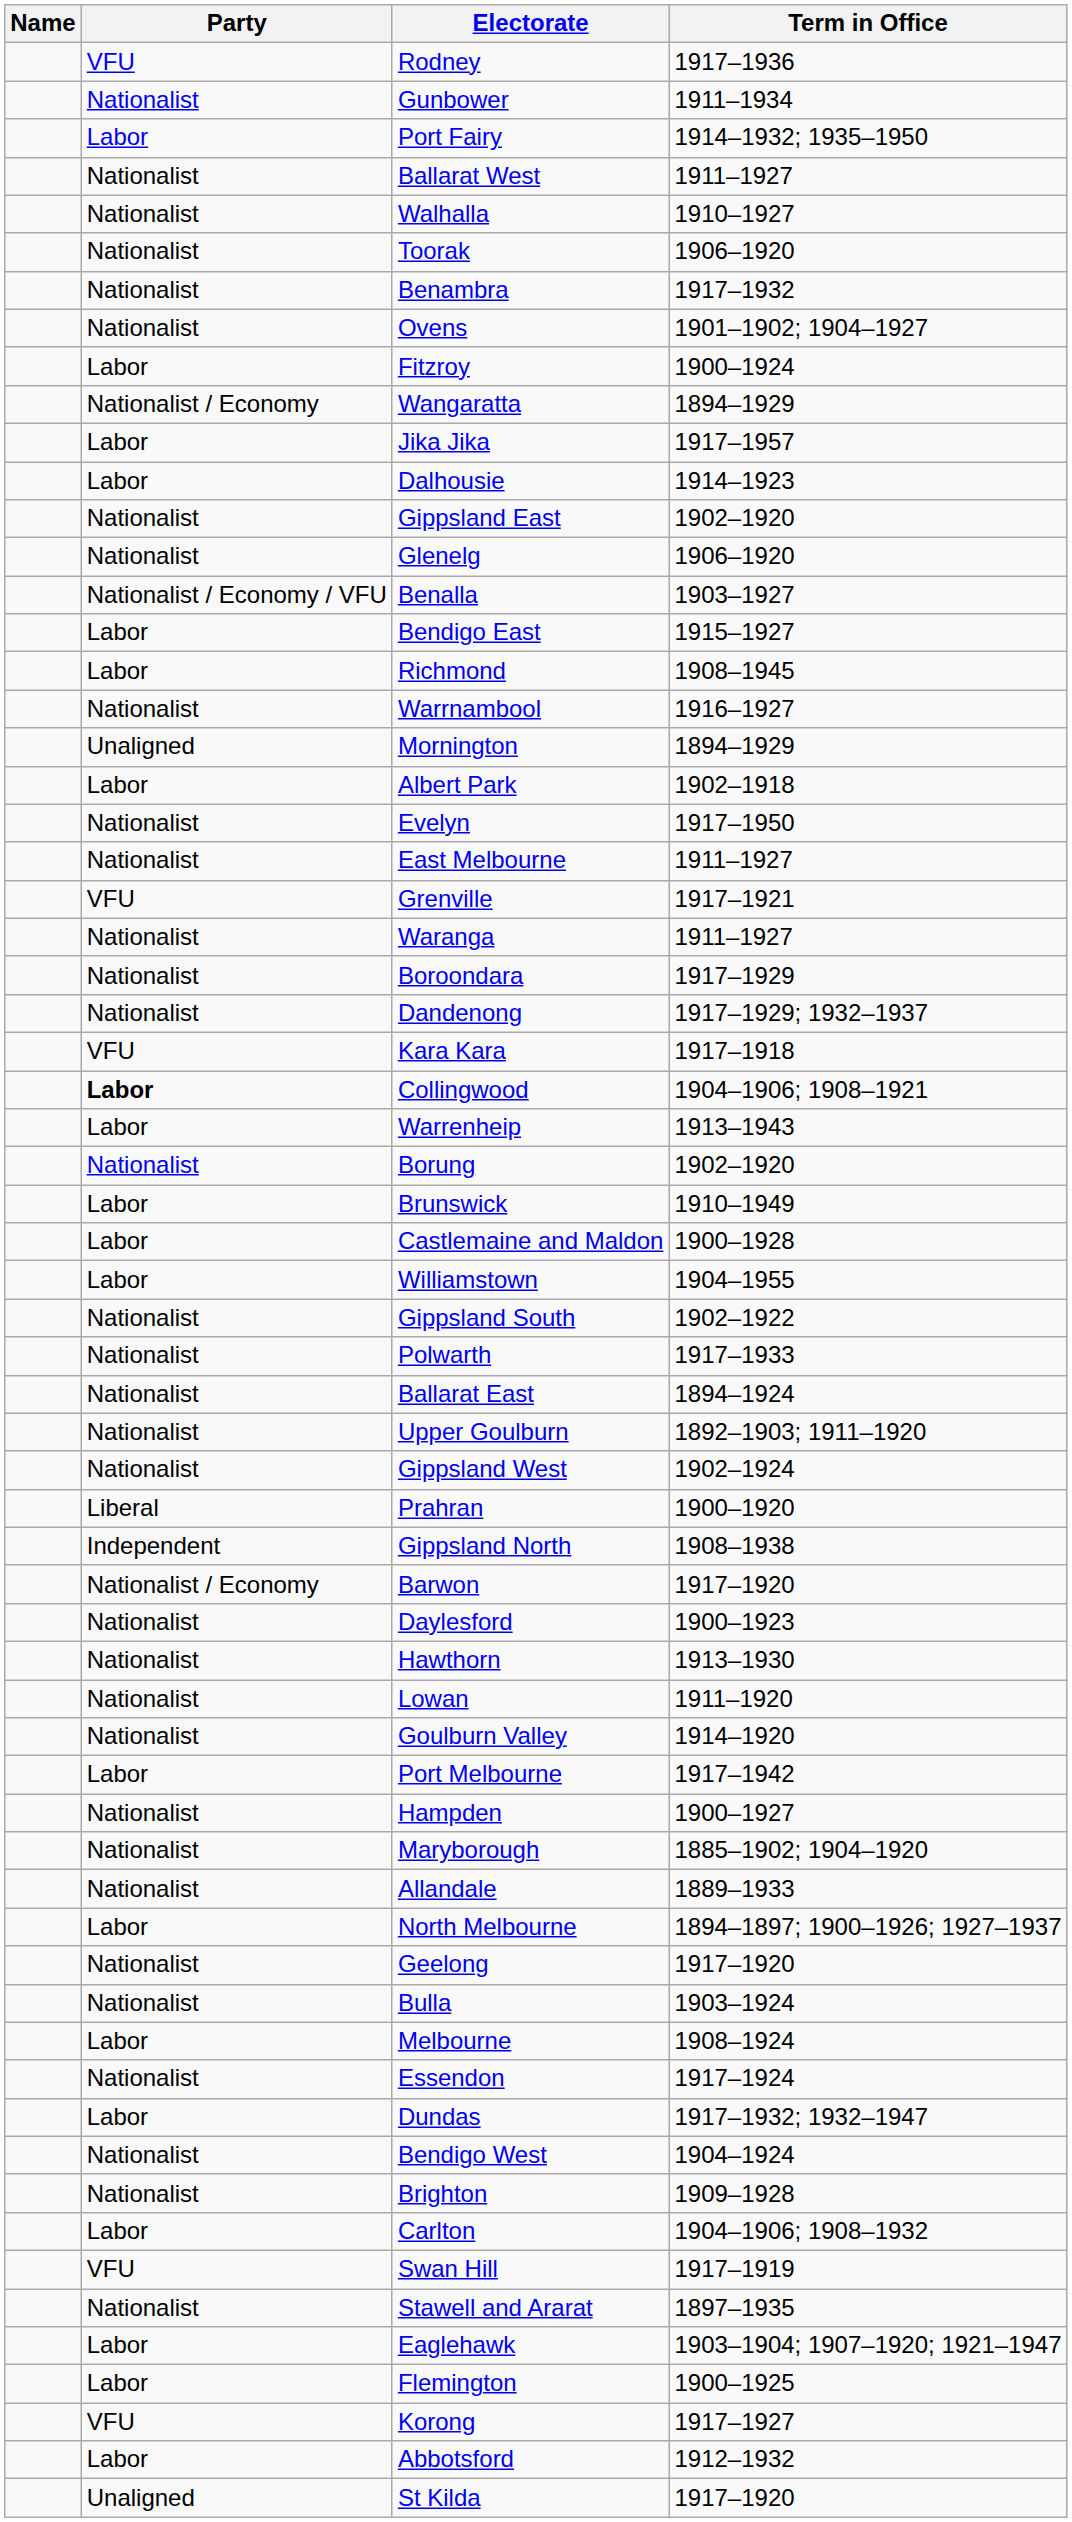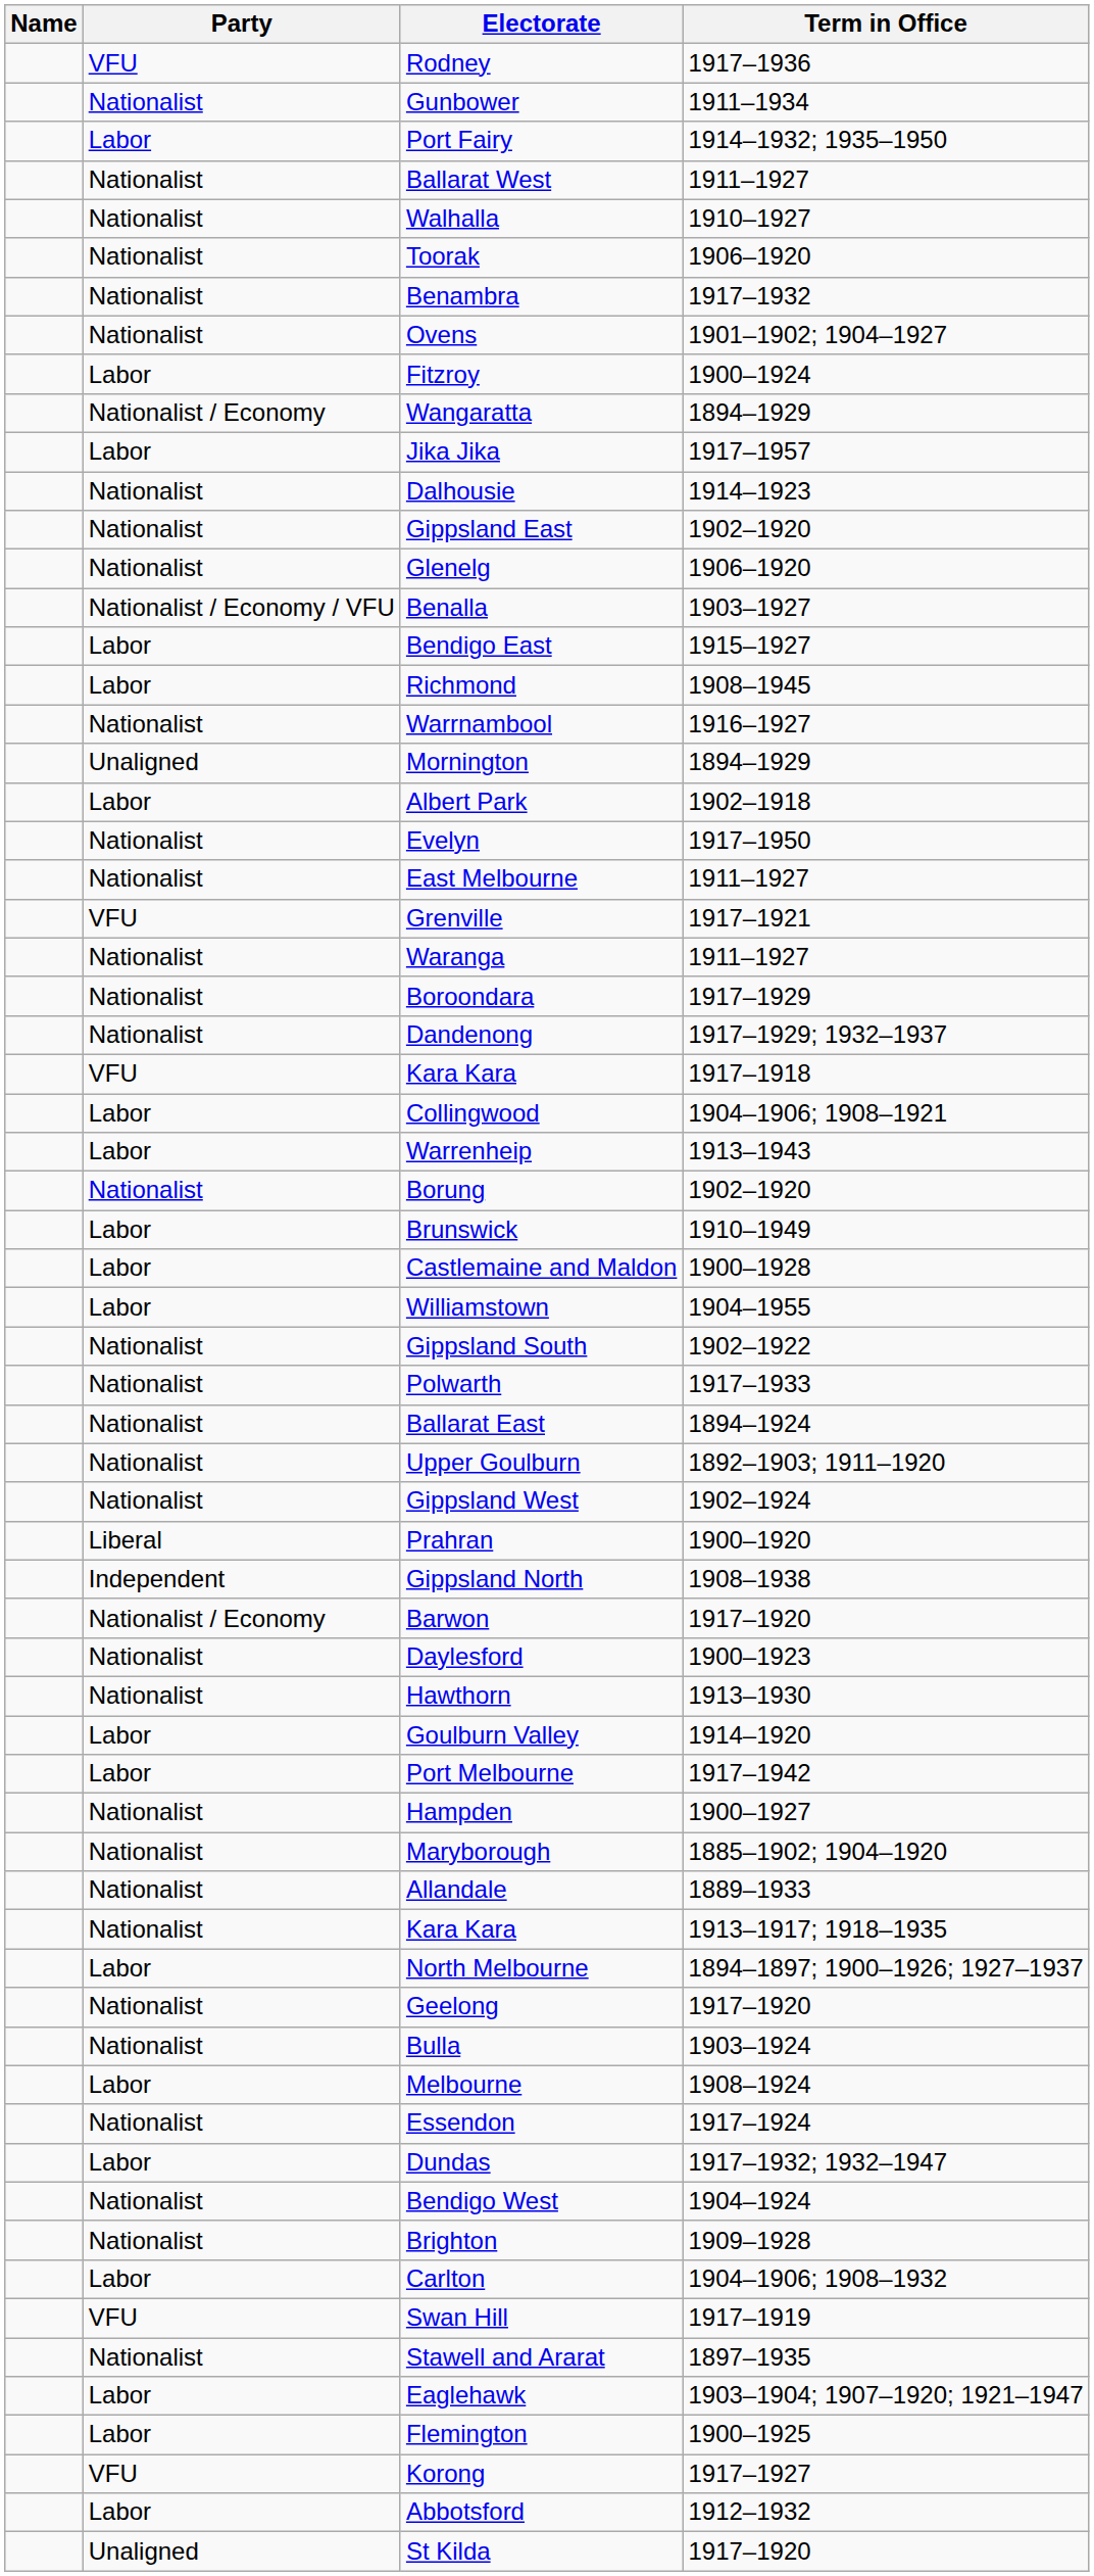 <table class="wikitable sortable">
 <tr>
 <th>Name</th>
 <th>Party</th>
 <th><a href='#'>Electorate</a></th>
 <th>Term in Office</th>
 </tr>
 <tr>
 <td></td>
 <td><a href='#'>VFU</a></td>
 <td><a href='#'>Rodney</a></td>
 <td>1917–1936</td>
 </tr>
 <tr>
 <td></td>
 <td><a href='#'>Nationalist</a></td>
 <td><a href='#'>Gunbower</a></td>
 <td>1911–1934</td>
 </tr>
 <tr>
 <td></td>
 <td><a href='#'>Labor</a></td>
 <td><a href='#'>Port Fairy</a></td>
 <td>1914–1932; 1935–1950</td>
 </tr>
 <tr>
 <td></td>
 <td>Nationalist</td>
 <td><a href='#'>Ballarat West</a></td>
 <td>1911–1927</td>
 </tr>
 <tr>
 <td></td>
 <td>Nationalist</td>
 <td><a href='#'>Walhalla</a></td>
 <td>1910–1927</td>
 </tr>
 <tr>
 <td></td>
 <td>Nationalist</td>
 <td><a href='#'>Toorak</a></td>
 <td>1906–1920</td>
 </tr>
 <tr>
 <td></td>
 <td>Nationalist</td>
 <td><a href='#'>Benambra</a></td>
 <td>1917–1932</td>
 </tr>
 <tr>
 <td></td>
 <td>Nationalist</td>
 <td><a href='#'>Ovens</a></td>
 <td>1901–1902; 1904–1927</td>
 </tr>
 <tr>
 <td></td>
 <td>Labor</td>
 <td><a href='#'>Fitzroy</a></td>
 <td>1900–1924</td>
 </tr>
 <tr>
 <td></td>
 <td>Nationalist / Economy</td>
 <td><a href='#'>Wangaratta</a></td>
 <td>1894–1929</td>
 </tr>
 <tr>
 <td></td>
 <td>Labor</td>
 <td><a href='#'>Jika Jika</a></td>
 <td>1917–1957</td>
 </tr>
 <tr>
 <td></td>
-<td>Labor</td>
+<td>Nationalist</td>
 <td><a href='#'>Dalhousie</a></td>
 <td>1914–1923</td>
 </tr>
 <tr>
 <td></td>
 <td>Nationalist</td>
 <td><a href='#'>Gippsland East</a></td>
 <td>1902–1920</td>
 </tr>
 <tr>
 <td></td>
 <td>Nationalist</td>
 <td><a href='#'>Glenelg</a></td>
 <td>1906–1920</td>
 </tr>
 <tr>
 <td></td>
 <td>Nationalist / Economy / VFU</td>
 <td><a href='#'>Benalla</a></td>
 <td>1903–1927</td>
 </tr>
 <tr>
 <td></td>
 <td>Labor</td>
 <td><a href='#'>Bendigo East</a></td>
 <td>1915–1927</td>
 </tr>
 <tr>
 <td></td>
 <td>Labor</td>
 <td><a href='#'>Richmond</a></td>
 <td>1908–1945</td>
 </tr>
 <tr>
 <td></td>
 <td>Nationalist</td>
 <td><a href='#'>Warrnambool</a></td>
 <td>1916–1927</td>
 </tr>
 <tr>
 <td></td>
 <td>Unaligned</td>
 <td><a href='#'>Mornington</a></td>
 <td>1894–1929</td>
 </tr>
 <tr>
 <td> </td>
 <td>Labor</td>
 <td><a href='#'>Albert Park</a></td>
 <td>1902–1918</td>
 </tr>
 <tr>
 <td></td>
 <td>Nationalist</td>
 <td><a href='#'>Evelyn</a></td>
 <td>1917–1950</td>
 </tr>
 <tr>
 <td></td>
 <td>Nationalist</td>
 <td><a href='#'>East Melbourne</a></td>
 <td>1911–1927</td>
 </tr>
 <tr>
 <td></td>
 <td>VFU</td>
 <td><a href='#'>Grenville</a></td>
 <td>1917–1921</td>
 </tr>
 <tr>
 <td></td>
 <td>Nationalist</td>
 <td><a href='#'>Waranga</a></td>
 <td>1911–1927</td>
 </tr>
 <tr>
 <td></td>
 <td>Nationalist</td>
 <td><a href='#'>Boroondara</a></td>
 <td>1917–1929</td>
 </tr>
 <tr>
 <td></td>
 <td>Nationalist</td>
 <td><a href='#'>Dandenong</a></td>
 <td>1917–1929; 1932–1937</td>
 </tr>
 <tr>
 <td> </td>
 <td>VFU</td>
 <td><a href='#'>Kara Kara</a></td>
 <td>1917–1918</td>
 </tr>
 <tr>
 <td></td>
-<td><strong>Labor</strong></td>
+<td>Labor</td>
 <td><a href='#'>Collingwood</a></td>
 <td>1904–1906; 1908–1921</td>
 </tr>
 <tr>
 <td></td>
 <td>Labor</td>
 <td><a href='#'>Warrenheip</a></td>
 <td>1913–1943</td>
 </tr>
 <tr>
 <td></td>
 <td><a href='#'>Nationalist</a></td>
 <td><a href='#'>Borung</a></td>
 <td>1902–1920</td>
 </tr>
 <tr>
 <td></td>
 <td>Labor</td>
 <td><a href='#'>Brunswick</a></td>
 <td>1910–1949</td>
 </tr>
 <tr>
 <td></td>
 <td>Labor</td>
 <td><a href='#'>Castlemaine and Maldon</a></td>
 <td>1900–1928</td>
 </tr>
 <tr>
 <td></td>
 <td>Labor</td>
 <td><a href='#'>Williamstown</a></td>
 <td>1904–1955</td>
 </tr>
 <tr>
 <td></td>
 <td>Nationalist</td>
 <td><a href='#'>Gippsland South</a></td>
 <td>1902–1922</td>
 </tr>
 <tr>
 <td></td>
 <td>Nationalist</td>
 <td><a href='#'>Polwarth</a></td>
 <td>1917–1933</td>
 </tr>
 <tr>
 <td></td>
 <td>Nationalist</td>
 <td><a href='#'>Ballarat East</a></td>
 <td>1894–1924</td>
 </tr>
 <tr>
 <td></td>
 <td>Nationalist</td>
 <td><a href='#'>Upper Goulburn</a></td>
 <td>1892–1903; 1911–1920</td>
 </tr>
 <tr>
 <td></td>
 <td>Nationalist</td>
 <td><a href='#'>Gippsland West</a></td>
 <td>1902–1924</td>
 </tr>
 <tr>
 <td></td>
 <td>Liberal</td>
 <td><a href='#'>Prahran</a></td>
 <td>1900–1920</td>
 </tr>
 <tr>
 <td></td>
 <td>Independent</td>
 <td><a href='#'>Gippsland North</a></td>
 <td>1908–1938</td>
 </tr>
 <tr>
 <td></td>
 <td>Nationalist / Economy</td>
 <td><a href='#'>Barwon</a></td>
 <td>1917–1920</td>
 </tr>
 <tr>
 <td></td>
 <td>Nationalist</td>
 <td><a href='#'>Daylesford</a></td>
 <td>1900–1923</td>
 </tr>
 <tr>
 <td></td>
 <td>Nationalist</td>
 <td><a href='#'>Hawthorn</a></td>
 <td>1913–1930</td>
 </tr>
 <tr>
 <td></td>
-<td>Nationalist</td>
-<td><a href='#'>Lowan</a></td>
-<td>1911–1920</td>
-</tr>
-<tr>
-<td></td>
-<td>Nationalist</td>
+<td>Labor</td>
 <td><a href='#'>Goulburn Valley</a></td>
 <td>1914–1920</td>
 </tr>
 <tr>
 <td></td>
 <td>Labor</td>
 <td><a href='#'>Port Melbourne</a></td>
 <td>1917–1942</td>
 </tr>
 <tr>
 <td></td>
 <td>Nationalist</td>
 <td><a href='#'>Hampden</a></td>
 <td>1900–1927</td>
 </tr>
 <tr>
 <td></td>
 <td>Nationalist</td>
 <td><a href='#'>Maryborough</a></td>
 <td>1885–1902; 1904–1920</td>
 </tr>
 <tr>
 <td></td>
 <td>Nationalist</td>
 <td><a href='#'>Allandale</a></td>
 <td>1889–1933</td>
+</tr>
+<tr>
+<td> </td>
+<td>Nationalist</td>
+<td><a href='#'>Kara Kara</a></td>
+<td>1913–1917; 1918–1935</td>
 </tr>
 <tr>
 <td></td>
 <td>Labor</td>
 <td><a href='#'>North Melbourne</a></td>
 <td>1894–1897; 1900–1926; 1927–1937</td>
 </tr>
 <tr>
 <td></td>
 <td>Nationalist</td>
 <td><a href='#'>Geelong</a></td>
 <td>1917–1920</td>
 </tr>
 <tr>
 <td></td>
 <td>Nationalist</td>
 <td><a href='#'>Bulla</a></td>
 <td>1903–1924</td>
 </tr>
 <tr>
 <td></td>
 <td>Labor</td>
 <td><a href='#'>Melbourne</a></td>
 <td>1908–1924</td>
 </tr>
 <tr>
 <td></td>
 <td>Nationalist</td>
 <td><a href='#'>Essendon</a></td>
 <td>1917–1924</td>
 </tr>
 <tr>
 <td></td>
 <td>Labor</td>
 <td><a href='#'>Dundas</a></td>
 <td>1917–1932; 1932–1947</td>
 </tr>
 <tr>
 <td></td>
 <td>Nationalist</td>
 <td><a href='#'>Bendigo West</a></td>
 <td>1904–1924</td>
 </tr>
 <tr>
 <td></td>
 <td>Nationalist</td>
 <td><a href='#'>Brighton</a></td>
 <td>1909–1928</td>
 </tr>
 <tr>
 <td></td>
 <td>Labor</td>
 <td><a href='#'>Carlton</a></td>
 <td>1904–1906; 1908–1932</td>
 </tr>
 <tr>
 <td> </td>
 <td>VFU</td>
 <td><a href='#'>Swan Hill</a></td>
 <td>1917–1919</td>
 </tr>
 <tr>
 <td></td>
 <td>Nationalist</td>
 <td><a href='#'>Stawell and Ararat</a></td>
 <td>1897–1935</td>
 </tr>
 <tr>
 <td></td>
 <td>Labor</td>
 <td><a href='#'>Eaglehawk</a></td>
 <td>1903–1904; 1907–1920; 1921–1947</td>
 </tr>
 <tr>
 <td></td>
 <td>Labor</td>
 <td><a href='#'>Flemington</a></td>
 <td>1900–1925</td>
 </tr>
 <tr>
 <td></td>
 <td>VFU</td>
 <td><a href='#'>Korong</a></td>
 <td>1917–1927</td>
 </tr>
 <tr>
 <td></td>
 <td>Labor</td>
 <td><a href='#'>Abbotsford</a></td>
 <td>1912–1932</td>
 </tr>
 <tr>
 <td></td>
 <td>Unaligned</td>
 <td><a href='#'>St Kilda</a></td>
 <td>1917–1920</td>
 </tr>
 </table>
